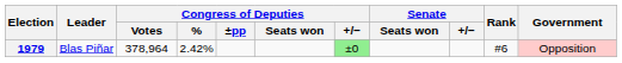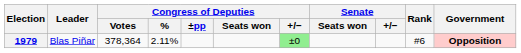 <table class="wikitable" style="text-align:center; font-size:100%; line-height:16px;">
 <tr>
 <th rowspan="2" width="50px">Election</th>
 <th rowspan="2">Leader</th>
 <th colspan="5"><a href='#'>Congress of Deputies</a></th>
 <th colspan="2"><a href='#'>Senate</a></th>
 <th rowspan="2" width="30px">Rank</th>
 <th rowspan="2" width="125px">Government</th>
 </tr>
 <tr>
 <th width="75px">Votes</th>
 <th width="45px">%</th>
 <th width="45px">±<a href='#'>pp</a></th>
 <th width="100px">Seats won</th>
 <th width="40px">+/−</th>
 <th width="100px">Seats won</th>
 <th width="40px">+/−</th>
 </tr>
 <tr>
 <th><a href='#'>1979</a></th>
 <td><a href='#'>Blas Piñar</a></td>
-<td>378,964</td>
-<td>2.42%</td>
+<td>378,364</td>
+<td>2.11%</td>
 <td></td>
 <td></td>
 <td style="background: lightgreen;">±0</td>
 <td></td>
 <td></td>
 <td>#6</td>
-<td style="background-color:#fcc;">Opposition</td>
+<td style="background-color:#fcc;"><strong>Opposition</strong></td>
 </tr>
 </table>
